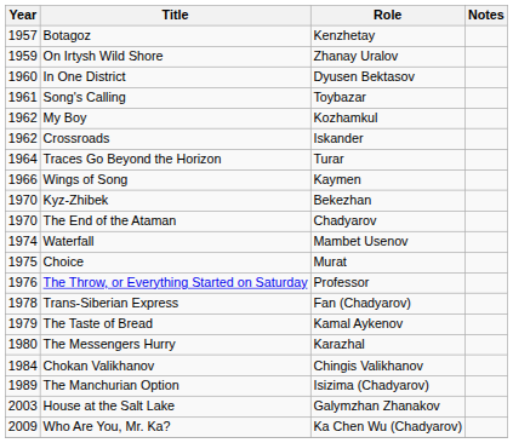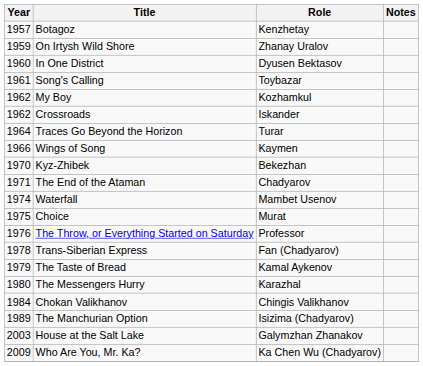 <table class="wikitable plainrowheaders sortable" style="margin-right: 0;">
 <tr>
 <th scope="col">Year</th>
 <th scope="col">Title</th>
 <th scope="col">Role</th>
 <th scope="col" class="unsortable">Notes</th>
 </tr>
 <tr>
 <td>1957</td>
 <td>Botagoz</td>
 <td>Kenzhetay</td>
 <td></td>
 </tr>
 <tr>
 <td>1959</td>
 <td>On Irtysh Wild Shore</td>
 <td>Zhanay Uralov</td>
 <td></td>
 </tr>
 <tr>
 <td>1960</td>
 <td>In One District</td>
 <td>Dyusen Bektasov</td>
 <td></td>
 </tr>
 <tr>
 <td>1961</td>
 <td>Song's Calling</td>
 <td>Toybazar</td>
 <td></td>
 </tr>
 <tr>
 <td>1962</td>
 <td>My Boy</td>
 <td>Kozhamkul</td>
 <td></td>
 </tr>
 <tr>
 <td>1962</td>
 <td>Crossroads</td>
 <td>Iskander</td>
 <td></td>
 </tr>
 <tr>
 <td>1964</td>
 <td>Traces Go Beyond the Horizon</td>
 <td>Turar</td>
 <td></td>
 </tr>
 <tr>
 <td>1966</td>
 <td>Wings of Song</td>
 <td>Kaymen</td>
 <td></td>
 </tr>
 <tr>
 <td>1970</td>
 <td>Kyz-Zhibek</td>
 <td>Bekezhan</td>
 <td></td>
 </tr>
 <tr>
-<td>1970</td>
+<td>1971</td>
 <td>The End of the Ataman</td>
 <td>Chadyarov</td>
 <td></td>
 </tr>
 <tr>
 <td>1974</td>
 <td>Waterfall</td>
 <td>Mambet Usenov</td>
 <td></td>
 </tr>
 <tr>
 <td>1975</td>
 <td>Choice</td>
 <td>Murat</td>
 <td></td>
 </tr>
 <tr>
 <td>1976</td>
 <td><a href='#'>The Throw, or Everything Started on Saturday</a></td>
 <td>Professor</td>
 <td></td>
 </tr>
 <tr>
 <td>1978</td>
 <td>Trans-Siberian Express</td>
 <td>Fan (Chadyarov)</td>
 <td></td>
 </tr>
 <tr>
 <td>1979</td>
 <td>The Taste of Bread</td>
 <td>Kamal Aykenov</td>
 <td></td>
 </tr>
 <tr>
 <td>1980</td>
 <td>The Messengers Hurry</td>
 <td>Karazhal</td>
 <td></td>
 </tr>
 <tr>
 <td>1984</td>
 <td>Chokan Valikhanov</td>
 <td>Chingis Valikhanov</td>
 <td></td>
 </tr>
 <tr>
 <td>1989</td>
 <td>The Manchurian Option</td>
 <td>Isizima (Chadyarov)</td>
 <td></td>
 </tr>
 <tr>
 <td>2003</td>
 <td>House at the Salt Lake</td>
 <td>Galymzhan Zhanakov</td>
 <td></td>
 </tr>
 <tr>
 <td>2009</td>
 <td>Who Are You, Mr. Ka?</td>
 <td>Ka Chen Wu (Chadyarov)</td>
 <td></td>
 </tr>
 <tr>
 </tr>
 </table>
